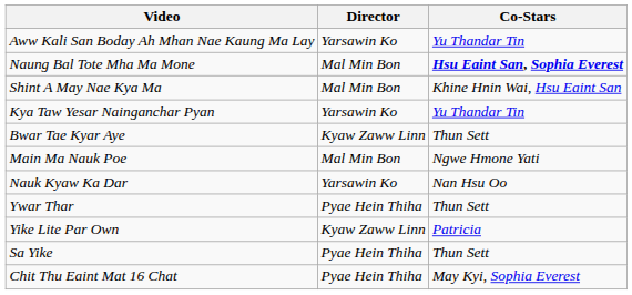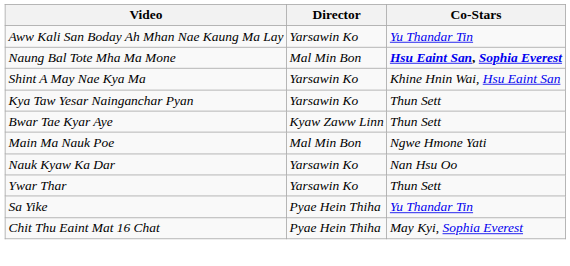 <table class="wikitable sortable" style="margin:auto">
 <tr>
 <th>Video</th>
 <th>Director</th>
 <th>Co-Stars</th>
 </tr>
 <tr>
 <td><em>Aww Kali San Boday Ah Mhan Nae Kaung Ma Lay</em></td>
 <td><em>Yarsawin Ko</em></td>
 <td><em><a href='#'>Yu Thandar Tin</a></em></td>
 </tr>
 <tr>
 <td><em>Naung Bal Tote Mha Ma Mone</em></td>
 <td><em>Mal Min Bon</em></td>
 <td><strong><em><a href='#'>Hsu Eaint San</a></em>, <em><a href='#'>Sophia Everest</a></em></strong></td>
 </tr>
 <tr>
 <td><em>Shint A May Nae Kya Ma</em></td>
-<td><em>Mal Min Bon</em></td>
+<td><em>Yarsawin Ko</em></td>
 <td><em>Khine Hnin Wai</em>, <em><a href='#'>Hsu Eaint San</a></em></td>
 </tr>
 <tr>
 <td><em>Kya Taw Yesar Nainganchar Pyan</em></td>
 <td><em>Yarsawin Ko</em></td>
-<td><em><a href='#'>Yu Thandar Tin</a></em></td>
+<td><em>Thun Sett</em></td>
 </tr>
 <tr>
 <td><em>Bwar Tae Kyar Aye</em></td>
 <td><em>Kyaw Zaww Linn</em></td>
 <td><em>Thun Sett</em></td>
 </tr>
 <tr>
 <td><em>Main Ma Nauk Poe</em></td>
 <td><em>Mal Min Bon</em></td>
 <td><em>Ngwe Hmone Yati</em></td>
 </tr>
 <tr>
 <td><em>Nauk Kyaw Ka Dar</em></td>
 <td><em>Yarsawin Ko</em></td>
 <td><em>Nan Hsu Oo</em></td>
 </tr>
 <tr>
 <td><em>Ywar Thar</em></td>
-<td><em>Pyae Hein Thiha</em></td>
+<td><em>Yarsawin Ko</em></td>
 <td><em>Thun Sett</em></td>
-</tr>
-<tr>
-<td><em>Yike Lite Par Own</em></td>
-<td><em>Kyaw Zaww Linn</em></td>
-<td><em><a href='#'>Patricia</a></em></td>
 </tr>
 <tr>
 <td><em>Sa Yike</em></td>
 <td><em>Pyae Hein Thiha</em></td>
-<td><em>Thun Sett</em></td>
+<td><em><a href='#'>Yu Thandar Tin</a></em></td>
 </tr>
 <tr>
 <td><em>Chit Thu Eaint Mat 16 Chat</em></td>
 <td><em>Pyae Hein Thiha</em></td>
 <td><em>May Kyi</em>, <em><a href='#'>Sophia Everest</a></em></td>
 </tr>
 </table>
